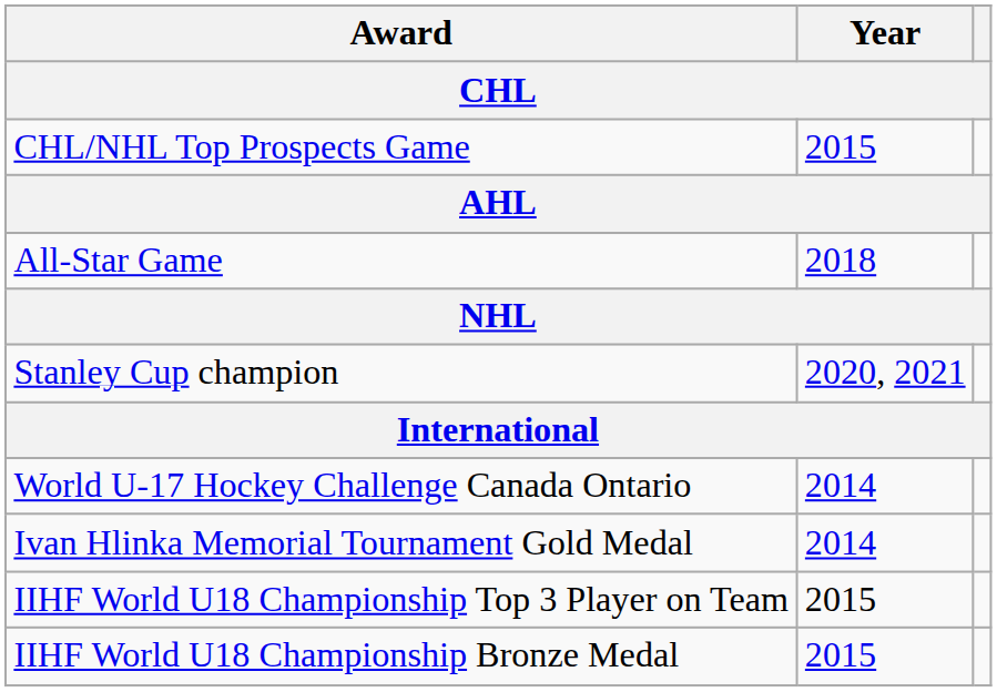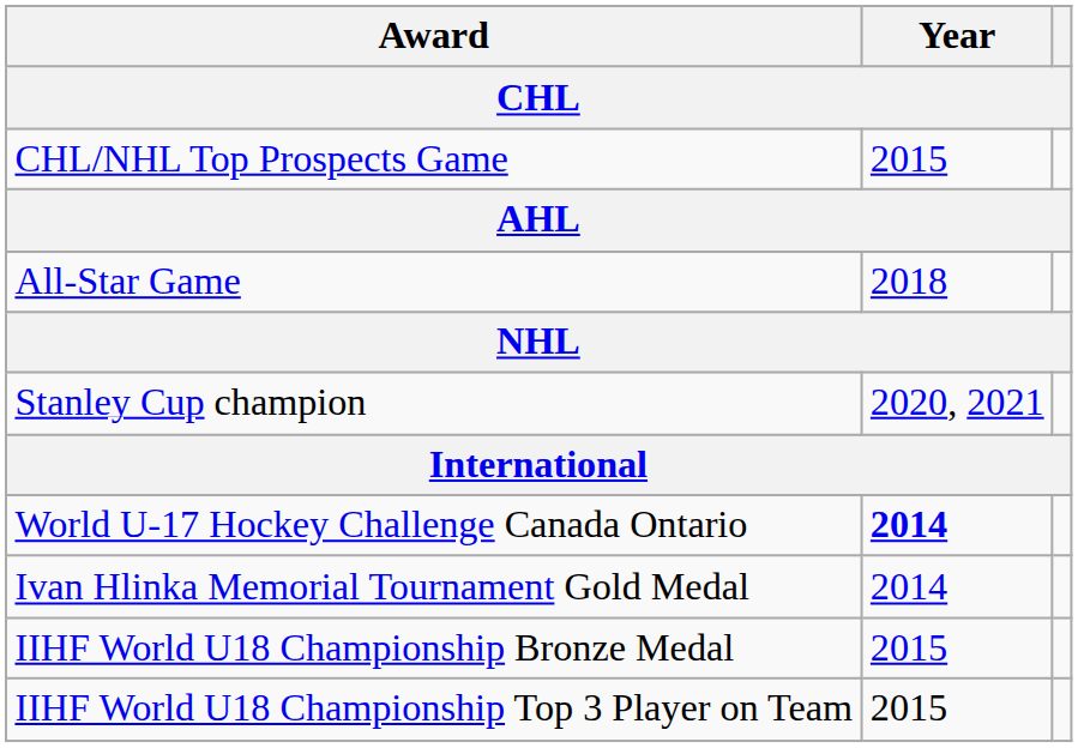 <table class="wikitable">
 <tr>
 <th>Award</th>
 <th>Year</th>
 <th></th>
 </tr>
 <tr>
 <th colspan="3"><a href='#'>CHL</a></th>
 </tr>
 <tr>
 <td><a href='#'>CHL/NHL Top Prospects Game</a></td>
 <td><a href='#'>2015</a></td>
 <td></td>
 </tr>
 <tr>
 <th colspan="3"><a href='#'>AHL</a></th>
 </tr>
 <tr>
 <td><a href='#'>All-Star Game</a></td>
 <td><a href='#'>2018</a></td>
 <td></td>
 </tr>
 <tr>
 <th colspan="3"><a href='#'>NHL</a></th>
 </tr>
 <tr>
 <td><a href='#'>Stanley Cup</a> champion</td>
 <td><a href='#'>2020</a>, <a href='#'>2021</a></td>
 <td></td>
 </tr>
 <tr>
 <th colspan="3"><a href='#'>International</a></th>
 </tr>
 <tr>
 <td><a href='#'>World U-17 Hockey Challenge</a> Canada Ontario</td>
-<td><a href='#'>2014</a></td>
+<td><strong><a href='#'>2014</a></strong></td>
 <td></td>
 </tr>
 <tr>
 <td><a href='#'>Ivan Hlinka Memorial Tournament</a> Gold Medal</td>
 <td><a href='#'>2014</a></td>
 <td></td>
 </tr>
 <tr>
+<td><a href='#'>IIHF World U18 Championship</a> Bronze Medal</td>
+<td><a href='#'>2015</a></td>
+<td></td>
+</tr>
+<tr>
 <td><a href='#'>IIHF World U18 Championship</a> Top 3 Player on Team</td>
 <td>2015</td>
 <td></td>
 </tr>
-<tr>
-<td><a href='#'>IIHF World U18 Championship</a> Bronze Medal</td>
-<td><a href='#'>2015</a></td>
-<td></td>
-</tr>
 </table>
